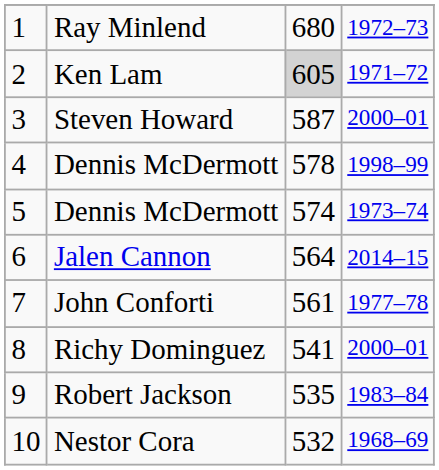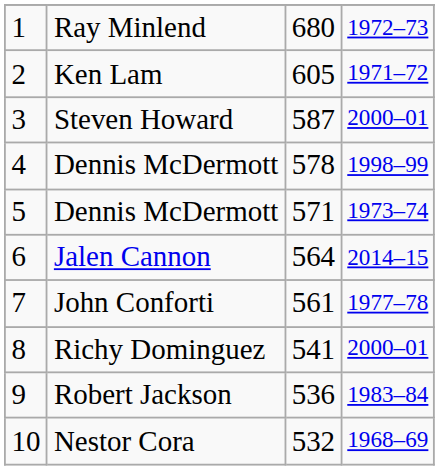 <table class="wikitable">
 <tr>
 </tr>
 <tr>
 <td>1</td>
 <td>Ray Minlend</td>
 <td>680</td>
 <td style="font-size:80%;"><a href='#'>1972–73</a></td>
 </tr>
 <tr>
 <td>2</td>
 <td>Ken Lam</td>
-<td style="background: lightgrey;">605</td>
+<td>605</td>
 <td style="font-size:80%;"><a href='#'>1971–72</a></td>
 </tr>
 <tr>
 <td>3</td>
 <td>Steven Howard</td>
 <td>587</td>
 <td style="font-size:80%;"><a href='#'>2000–01</a></td>
 </tr>
 <tr>
 <td>4</td>
 <td>Dennis McDermott</td>
 <td>578</td>
 <td style="font-size:80%;"><a href='#'>1998–99</a></td>
 </tr>
 <tr>
 <td>5</td>
 <td>Dennis McDermott</td>
-<td>574</td>
+<td>571</td>
 <td style="font-size:80%;"><a href='#'>1973–74</a></td>
 </tr>
 <tr>
 <td>6</td>
 <td><a href='#'>Jalen Cannon</a></td>
 <td>564</td>
 <td style="font-size:80%;"><a href='#'>2014–15</a></td>
 </tr>
 <tr>
 <td>7</td>
 <td>John Conforti</td>
 <td>561</td>
 <td style="font-size:80%;"><a href='#'>1977–78</a></td>
 </tr>
 <tr>
 <td>8</td>
 <td>Richy Dominguez</td>
 <td>541</td>
 <td style="font-size:80%;"><a href='#'>2000–01</a></td>
 </tr>
 <tr>
 <td>9</td>
 <td>Robert Jackson</td>
-<td>535</td>
+<td>536</td>
 <td style="font-size:80%;"><a href='#'>1983–84</a></td>
 </tr>
 <tr>
 <td>10</td>
 <td>Nestor Cora</td>
 <td>532</td>
 <td style="font-size:80%;"><a href='#'>1968–69</a></td>
 </tr>
 </table>
